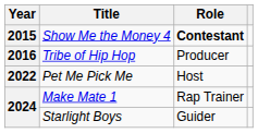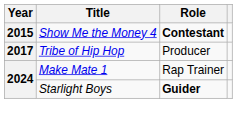 <table class="wikitable plainrowheaders">
 <tr>
 <th scope="col">Year</th>
 <th scope="col">Title</th>
 <th scope="col">Role</th>
 <th scope="col" class="unsortable"></th>
 </tr>
 <tr>
 <th scope="row">2015</th>
 <td><em><a href='#'>Show Me the Money 4</a></em></td>
 <td><strong>Contestant</strong></td>
 <td></td>
 </tr>
 <tr>
-<th scope="row">2016</th>
+<th scope="row">2017</th>
 <td><em><a href='#'>Tribe of Hip Hop</a></em></td>
 <td>Producer</td>
-<td></td>
-</tr>
-<tr>
-<th scope="row">2022</th>
-<td><em>Pet Me Pick Me</em></td>
-<td>Host</td>
 <td></td>
 </tr>
 <tr>
 <th scope="row" rowspan="2">2024</th>
 <td><em><a href='#'>Make Mate 1</a></em></td>
 <td>Rap Trainer</td>
 <td></td>
 </tr>
 <tr>
 <td><em>Starlight Boys</em></td>
-<td>Guider</td>
+<td><strong>Guider</strong></td>
 <td></td>
 </tr>
 </table>
